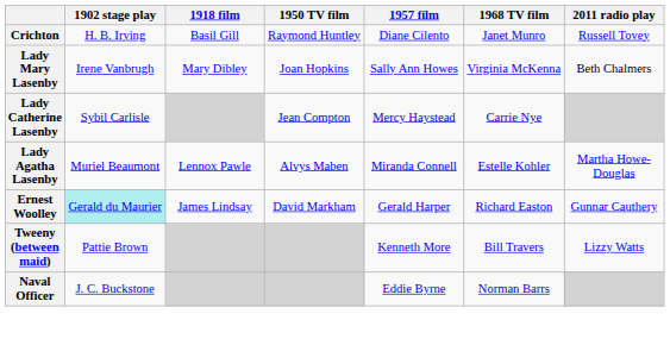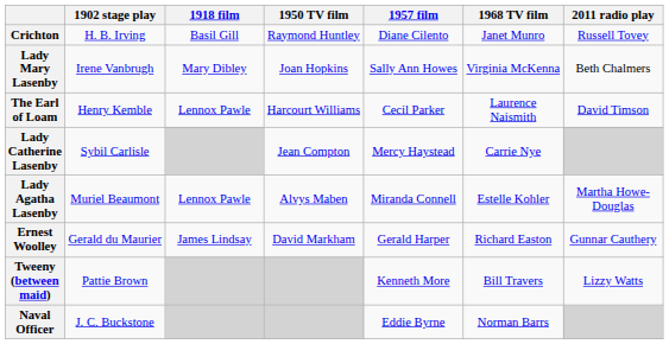 <table class="wikitable" style="text-align:center; width:95%">
 <tr>
 <th></th>
 <th style="text-align:center; width:16.5%;">1902 stage play</th>
 <th style="text-align:center; width:16.5%;"><a href='#'>1918 film</a></th>
 <th style="text-align:center; width:16.5%;">1950 TV film</th>
 <th style="text-align:center; width:16.5%;"><a href='#'>1957 film</a></th>
 <th style="text-align:center; width:16.5%;">1968 TV film</th>
 <th style="text-align:center; width:16.5%;">2011 radio play</th>
 </tr>
 <tr>
 <th>Crichton</th>
 <td colspan="1"><a href='#'>H. B. Irving</a></td>
 <td colspan="1"><a href='#'>Basil Gill</a></td>
 <td colspan="1"><a href='#'>Raymond Huntley</a></td>
 <td colspan="1"><a href='#'>Diane Cilento</a></td>
 <td colspan="1"><a href='#'>Janet Munro</a></td>
 <td colspan="1"><a href='#'>Russell Tovey</a></td>
 </tr>
 <tr>
 <th>Lady Mary Lasenby</th>
 <td colspan="1"><a href='#'>Irene Vanbrugh</a></td>
 <td colspan="1"><a href='#'>Mary Dibley</a></td>
 <td colspan="1"><a href='#'>Joan Hopkins</a></td>
 <td colspan="1"><a href='#'>Sally Ann Howes</a></td>
 <td colspan="1"><a href='#'>Virginia McKenna</a></td>
 <td colspan="1">Beth Chalmers</td>
 </tr>
 <tr>
+<th>The Earl of Loam</th>
+<td colspan="1"><a href='#'>Henry Kemble</a></td>
+<td colspan="1"><a href='#'>Lennox Pawle</a></td>
+<td colspan="1"><a href='#'>Harcourt Williams</a></td>
+<td colspan="1"><a href='#'>Cecil Parker</a></td>
+<td colspan="1"><a href='#'>Laurence Naismith</a></td>
+<td colspan="1"><a href='#'>David Timson</a></td>
+</tr>
+<tr>
 <th>Lady Catherine Lasenby</th>
 <td colspan="1"><a href='#'>Sybil Carlisle</a></td>
 <td style="background:#d3d3d3;"></td>
 <td colspan="1"><a href='#'>Jean Compton</a></td>
 <td colspan="1"><a href='#'>Mercy Haystead</a></td>
 <td colspan="1"><a href='#'>Carrie Nye</a></td>
 <td style="background:#d3d3d3;"></td>
 </tr>
 <tr>
 <th>Lady Agatha Lasenby</th>
 <td colspan="1"><a href='#'>Muriel Beaumont</a></td>
 <td colspan="1"><a href='#'>Lennox Pawle</a></td>
 <td colspan="1"><a href='#'>Alvys Maben</a></td>
 <td colspan="1"><a href='#'>Miranda Connell</a></td>
 <td colspan="1"><a href='#'>Estelle Kohler</a></td>
 <td colspan="1"><a href='#'>Martha Howe-Douglas</a></td>
 </tr>
 <tr>
 <th>Ernest Woolley</th>
-<td colspan="1" style="background: paleturquoise;"><a href='#'>Gerald du Maurier</a></td>
+<td colspan="1"><a href='#'>Gerald du Maurier</a></td>
 <td colspan="1"><a href='#'>James Lindsay</a></td>
 <td colspan="1"><a href='#'>David Markham</a></td>
 <td colspan="1"><a href='#'>Gerald Harper</a></td>
 <td colspan="1"><a href='#'>Richard Easton</a></td>
 <td colspan="1"><a href='#'>Gunnar Cauthery</a></td>
 </tr>
 <tr>
 <th>Tweeny (<a href='#'>between maid</a>)</th>
 <td colspan="1"><a href='#'>Pattie Brown</a></td>
 <td style="background:#d3d3d3;"></td>
 <td style="background:#d3d3d3;"></td>
 <td colspan="1"><a href='#'>Kenneth More</a></td>
 <td colspan="1"><a href='#'>Bill Travers</a></td>
 <td colspan="1"><a href='#'>Lizzy Watts</a></td>
 </tr>
 <tr>
 <th>Naval Officer</th>
 <td colspan="1"><a href='#'>J. C. Buckstone</a></td>
 <td style="background:#d3d3d3;"></td>
 <td style="background:#d3d3d3;"></td>
 <td colspan="1"><a href='#'>Eddie Byrne</a></td>
 <td colspan="1"><a href='#'>Norman Barrs</a></td>
 <td colspan="1" style="background:#d3d3d3;"></td>
 </tr>
 </table>
